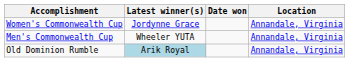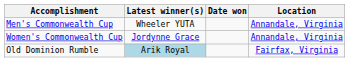 <table class="wikitable" style="text-align: center">
 <tr>
 <th>Accomplishment</th>
 <th>Latest winner(s)</th>
 <th>Date won</th>
 <th>Location</th>
 </tr>
 <tr>
-<td align=left><a href='#'>Women's Commonwealth Cup</a></td>
-<td><a href='#'>Jordynne Grace</a></td>
+<td align=left><a href='#'>Men's Commonwealth Cup</a></td>
+<td>Wheeler YUTA</td>
 <td></td>
 <td><a href='#'>Annandale, Virginia</a></td>
 </tr>
 <tr>
-<td align=left><a href='#'>Men's Commonwealth Cup</a></td>
-<td>Wheeler YUTA</td>
+<td align=left><a href='#'>Women's Commonwealth Cup</a></td>
+<td><a href='#'>Jordynne Grace</a></td>
 <td></td>
 <td><a href='#'>Annandale, Virginia</a></td>
 </tr>
 <tr>
 <td align=left>Old Dominion Rumble</td>
 <td style="background: lightblue;">Arik Royal</td>
 <td></td>
-<td><a href='#'>Annandale, Virginia</a></td>
+<td><a href='#'>Fairfax, Virginia</a></td>
 </tr>
 </table>
